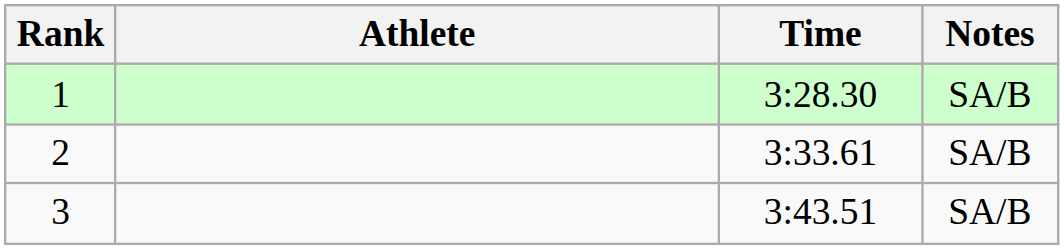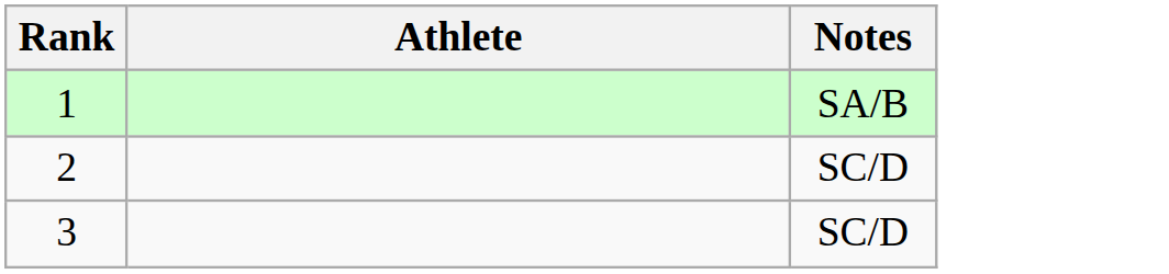 <table class=wikitable style="text-align:center">
 <tr>
 <th width=40>Rank</th>
 <th width=250>Athlete</th>
-<th width=80>Time</th>
 <th width=50>Notes</th>
 </tr>
 <tr bgcolor="ccffcc">
 <td>1</td>
 <td align=left></td>
-<td>3:28.30</td>
 <td>SA/B</td>
 </tr>
 <tr>
 <td>2</td>
 <td align=left></td>
-<td>3:33.61</td>
-<td>SA/B</td>
+<td>SC/D</td>
 </tr>
 <tr>
 <td>3</td>
 <td align=left></td>
-<td>3:43.51</td>
-<td>SA/B</td>
+<td>SC/D</td>
 </tr>
 </table>
